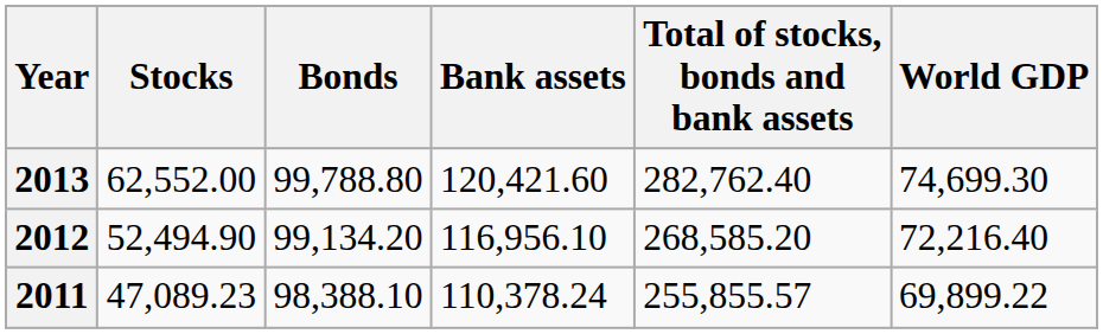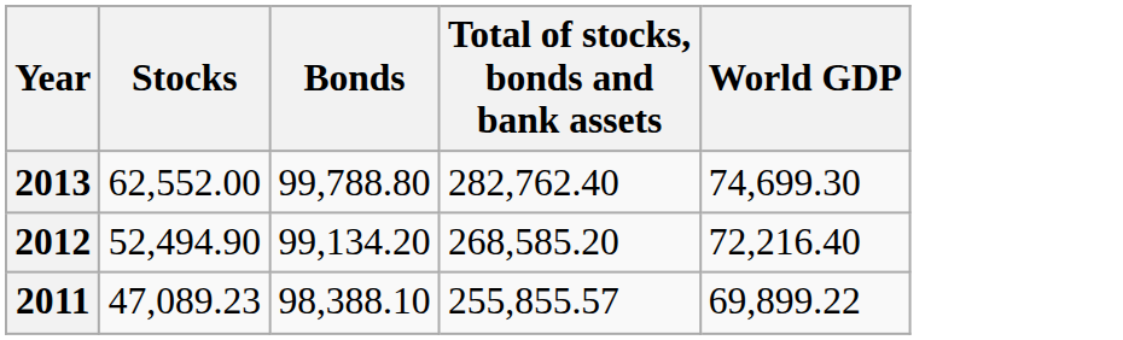 <table class="wikitable">
 <tr>
 <th>Year</th>
 <th>Stocks</th>
 <th>Bonds</th>
-<th>Bank assets</th>
 <th>Total of stocks,<br>bonds and<br>bank assets</th>
 <th>World GDP</th>
 </tr>
 <tr>
 <th>2013</th>
 <td>62,552.00</td>
 <td>99,788.80</td>
-<td>120,421.60</td>
 <td>282,762.40</td>
 <td>74,699.30</td>
 </tr>
 <tr>
 <th>2012</th>
 <td>52,494.90</td>
 <td>99,134.20</td>
-<td>116,956.10</td>
 <td>268,585.20</td>
 <td>72,216.40</td>
 </tr>
 <tr>
 <th>2011</th>
 <td>47,089.23</td>
 <td>98,388.10</td>
-<td>110,378.24</td>
 <td>255,855.57</td>
 <td>69,899.22</td>
 </tr>
 </table>
